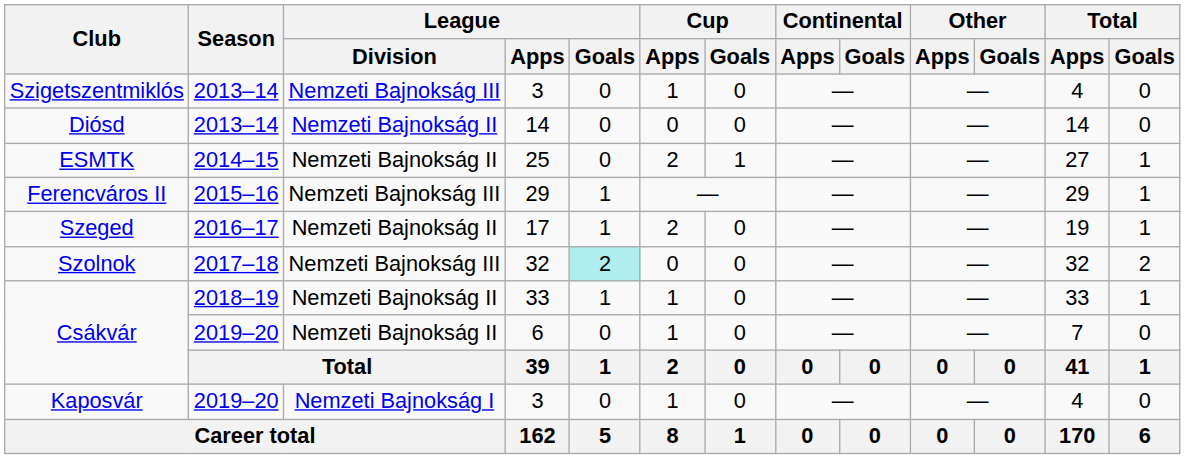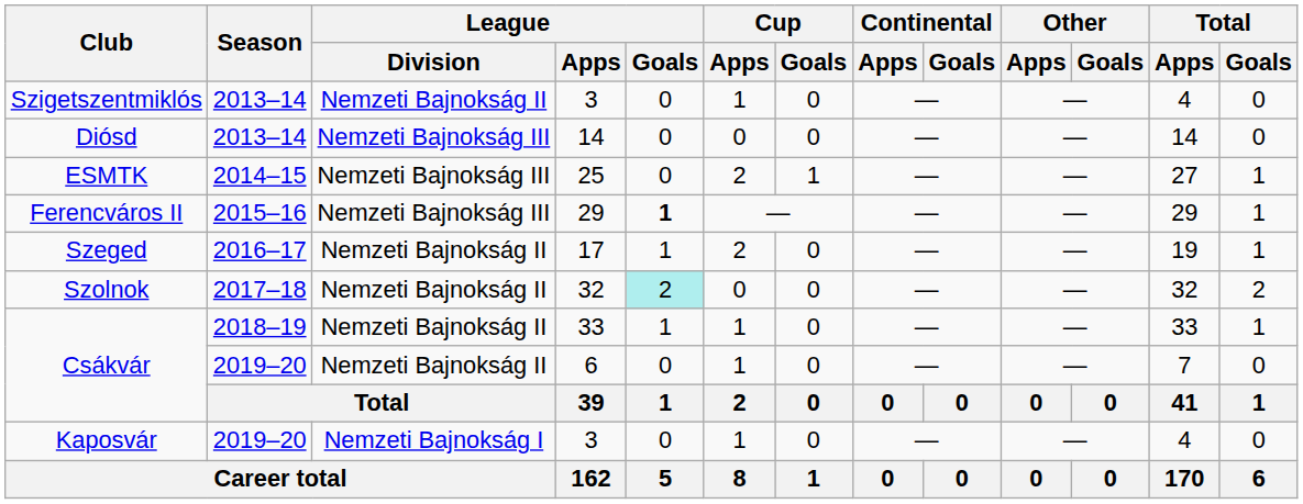 <table class="wikitable" style="text-align:center">
 <tr>
 <th rowspan="2">Club</th>
 <th rowspan="2">Season</th>
 <th colspan="3">League</th>
 <th colspan="2">Cup</th>
 <th colspan="2">Continental</th>
 <th colspan="2">Other</th>
 <th colspan="2">Total</th>
 </tr>
 <tr>
 <th>Division</th>
 <th>Apps</th>
 <th>Goals</th>
 <th>Apps</th>
 <th>Goals</th>
 <th>Apps</th>
 <th>Goals</th>
 <th>Apps</th>
 <th>Goals</th>
 <th>Apps</th>
 <th>Goals</th>
 </tr>
 <tr>
 <td><a href='#'>Szigetszentmiklós</a></td>
 <td><a href='#'>2013–14</a></td>
-<td><a href='#'>Nemzeti Bajnokság III</a></td>
+<td><a href='#'>Nemzeti Bajnokság II</a></td>
 <td>3</td>
 <td>0</td>
 <td>1</td>
 <td>0</td>
 <td colspan="2">—</td>
 <td colspan="2">—</td>
 <td>4</td>
 <td>0</td>
 </tr>
 <tr>
 <td><a href='#'>Diósd</a></td>
 <td><a href='#'>2013–14</a></td>
-<td><a href='#'>Nemzeti Bajnokság II</a></td>
+<td><a href='#'>Nemzeti Bajnokság III</a></td>
 <td>14</td>
 <td>0</td>
 <td>0</td>
 <td>0</td>
 <td colspan="2">—</td>
 <td colspan="2">—</td>
 <td>14</td>
 <td>0</td>
 </tr>
 <tr>
 <td><a href='#'>ESMTK</a></td>
 <td><a href='#'>2014–15</a></td>
-<td>Nemzeti Bajnokság II</td>
+<td>Nemzeti Bajnokság III</td>
 <td>25</td>
 <td>0</td>
 <td>2</td>
 <td>1</td>
 <td colspan="2">—</td>
 <td colspan="2">—</td>
 <td>27</td>
 <td>1</td>
 </tr>
 <tr>
 <td><a href='#'>Ferencváros II</a></td>
 <td><a href='#'>2015–16</a></td>
 <td>Nemzeti Bajnokság III</td>
 <td>29</td>
-<td>1</td>
+<td><strong>1</strong></td>
 <td colspan="2">—</td>
 <td colspan="2">—</td>
 <td colspan="2">—</td>
 <td>29</td>
 <td>1</td>
 </tr>
 <tr>
 <td><a href='#'>Szeged</a></td>
 <td><a href='#'>2016–17</a></td>
 <td>Nemzeti Bajnokság II</td>
 <td>17</td>
 <td>1</td>
 <td>2</td>
 <td>0</td>
 <td colspan="2">—</td>
 <td colspan="2">—</td>
 <td>19</td>
 <td>1</td>
 </tr>
 <tr>
 <td><a href='#'>Szolnok</a></td>
 <td><a href='#'>2017–18</a></td>
-<td>Nemzeti Bajnokság III</td>
+<td>Nemzeti Bajnokság II</td>
 <td>32</td>
 <td style="background: paleturquoise;">2</td>
 <td>0</td>
 <td>0</td>
 <td colspan="2">—</td>
 <td colspan="2">—</td>
 <td>32</td>
 <td>2</td>
 </tr>
 <tr>
 <td rowspan="3"><a href='#'>Csákvár</a></td>
 <td><a href='#'>2018–19</a></td>
 <td>Nemzeti Bajnokság II</td>
 <td>33</td>
 <td>1</td>
 <td>1</td>
 <td>0</td>
 <td colspan="2">—</td>
 <td colspan="2">—</td>
 <td>33</td>
 <td>1</td>
 </tr>
 <tr>
 <td><a href='#'>2019–20</a></td>
 <td>Nemzeti Bajnokság II</td>
 <td>6</td>
 <td>0</td>
 <td>1</td>
 <td>0</td>
 <td colspan="2">—</td>
 <td colspan="2">—</td>
 <td>7</td>
 <td>0</td>
 </tr>
 <tr>
 <th colspan="2">Total</th>
 <th>39</th>
 <th>1</th>
 <th>2</th>
 <th>0</th>
 <th>0</th>
 <th>0</th>
 <th>0</th>
 <th>0</th>
 <th>41</th>
 <th>1</th>
 </tr>
 <tr>
 <td><a href='#'>Kaposvár</a></td>
 <td><a href='#'>2019–20</a></td>
 <td><a href='#'>Nemzeti Bajnokság I</a></td>
 <td>3</td>
 <td>0</td>
 <td>1</td>
 <td>0</td>
 <td colspan="2">—</td>
 <td colspan="2">—</td>
 <td>4</td>
 <td>0</td>
 </tr>
 <tr>
 <th colspan="3">Career total</th>
 <th>162</th>
 <th>5</th>
 <th>8</th>
 <th>1</th>
 <th>0</th>
 <th>0</th>
 <th>0</th>
 <th>0</th>
 <th>170</th>
 <th>6</th>
 </tr>
 </table>
